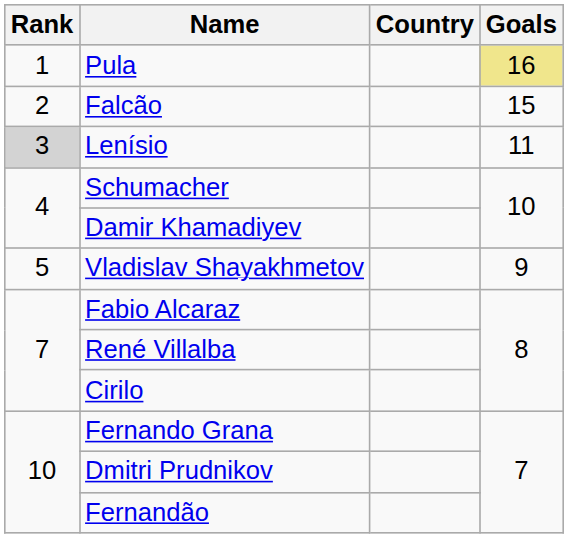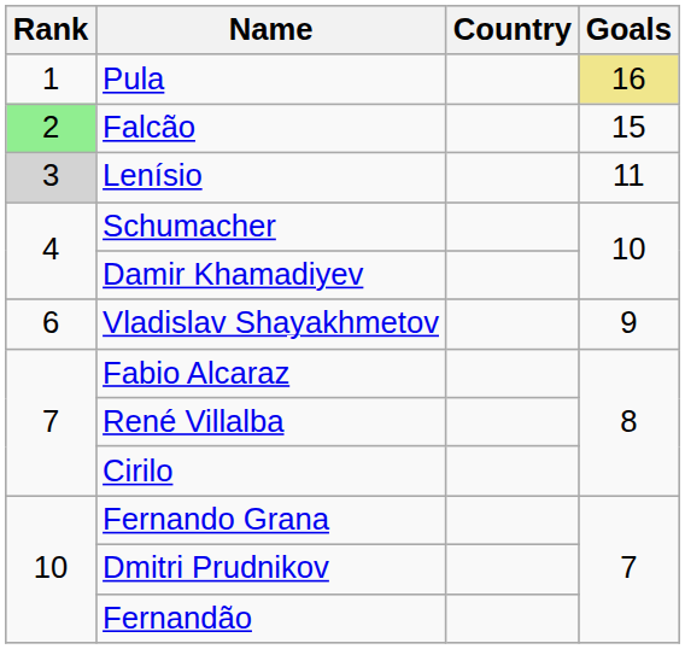 <table class="wikitable" style="text-align: center;">
 <tr>
 <th>Rank</th>
 <th>Name</th>
 <th>Country</th>
 <th>Goals</th>
 </tr>
 <tr>
 <td>1</td>
 <td align="left"><a href='#'>Pula</a></td>
 <td align="left"></td>
 <td style="background: khaki;">16</td>
 </tr>
 <tr>
-<td>2</td>
+<td style="background: lightgreen;">2</td>
 <td align="left"><a href='#'>Falcão</a></td>
 <td align="left"></td>
 <td>15</td>
 </tr>
 <tr>
 <td style="background: lightgrey;">3</td>
 <td align="left"><a href='#'>Lenísio</a></td>
 <td align="left"></td>
 <td>11</td>
 </tr>
 <tr>
 <td rowspan="2">4</td>
 <td align="left"><a href='#'>Schumacher</a></td>
 <td align="left"></td>
 <td rowspan="2">10</td>
 </tr>
 <tr>
 <td align="left"><a href='#'>Damir Khamadiyev</a></td>
 <td align="left"></td>
 </tr>
 <tr>
-<td>5</td>
+<td>6</td>
 <td align="left"><a href='#'>Vladislav Shayakhmetov</a></td>
 <td align="left"></td>
 <td>9</td>
 </tr>
 <tr>
 <td rowspan="3">7</td>
 <td align="left"><a href='#'>Fabio Alcaraz</a></td>
 <td align="left"></td>
 <td rowspan="3">8</td>
 </tr>
 <tr>
 <td align="left"><a href='#'>René Villalba</a></td>
 <td align="left"></td>
 </tr>
 <tr>
 <td align="left"><a href='#'>Cirilo</a></td>
 <td align="left"></td>
 </tr>
 <tr>
 <td rowspan=3>10</td>
 <td align="left"><a href='#'>Fernando Grana</a></td>
 <td align="left"></td>
 <td rowspan=3>7</td>
 </tr>
 <tr>
 <td align="left"><a href='#'>Dmitri Prudnikov</a></td>
 <td align="left"></td>
 </tr>
 <tr>
 <td align="left"><a href='#'>Fernandão</a></td>
 <td align="left"></td>
 </tr>
 </table>
